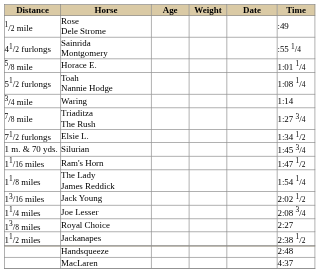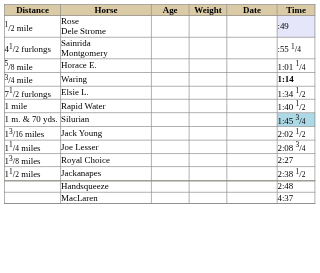 <table class = "sortable" | border="1" cellpadding="0" style="border-collapse: collapse; font-size:90%">
 <tr bgcolor="#DACAA5" align="center">
 <td width="90px"><strong>Distance</strong><br></td>
 <td width="145px"><strong>Horse</strong><br></td>
 <td width="60px"><strong>Age</strong><br></td>
 <td width="60px"><strong>Weight</strong><br></td>
 <td width="80px"><strong>Date</strong><br></td>
 <td width="60px"><strong>Time</strong><br></td>
 </tr>
 <tr>
 <td><sup>1</sup>/<small>2</small> mile</td>
 <td>Rose<br>Dele Strome</td>
 <td></td>
 <td></td>
 <td></td>
-<td>:49</td>
+<td style="background: lavender;">:49</td>
 </tr>
 <tr>
 <td>4<sup>1</sup>/<small>2</small> furlongs</td>
 <td>Sainrida<br>Montgomery</td>
 <td></td>
 <td></td>
 <td></td>
 <td>:55 <sup>1</sup>/<small>4</small></td>
 </tr>
 <tr>
 <td><sup>5</sup>/<small>8</small> mile</td>
 <td>Horace E.</td>
 <td></td>
 <td></td>
 <td></td>
 <td>1:01 <sup>1</sup>/<small>4</small></td>
 </tr>
 <tr>
-<td>5<sup>1</sup>/<small>2</small> furlongs</td>
-<td>Toah<br>Nannie Hodge</td>
-<td></td>
-<td></td>
-<td></td>
-<td>1:08 <sup>1</sup>/<small>4</small></td>
-</tr>
-<tr>
 <td><sup>3</sup>/<small>4</small> mile</td>
 <td>Waring</td>
 <td></td>
 <td></td>
 <td></td>
-<td>1:14</td>
-</tr>
-<tr>
-<td><sup>7</sup>/<small>8</small> mile</td>
-<td>Triaditza<br>The Rush</td>
-<td></td>
-<td></td>
-<td></td>
-<td>1:27 <sup>3</sup>/<small>4</small></td>
+<td><strong>1:14</strong></td>
 </tr>
 <tr>
 <td>7<sup>1</sup>/<small>2</small> furlongs</td>
 <td>Elsie L.</td>
 <td></td>
 <td></td>
 <td></td>
 <td>1:34 <sup>1</sup>/<small>2</small></td>
 </tr>
 <tr>
+<td>1 mile</td>
+<td>Rapid Water</td>
+<td></td>
+<td></td>
+<td></td>
+<td>1:40 <sup>1</sup>/<small>2</small></td>
+</tr>
+<tr>
 <td>1 m. & 70 yds.</td>
 <td>Silurian</td>
 <td></td>
 <td></td>
 <td></td>
-<td>1:45 <sup>3</sup>/<small>4</small></td>
-</tr>
-<tr>
-<td>1<sup>1</sup>/<small>16</small> miles</td>
-<td>Ram's Horn</td>
-<td></td>
-<td></td>
-<td></td>
-<td>1:47 <sup>1</sup>/<small>2</small></td>
-</tr>
-<tr>
-<td>1<sup>1</sup>/<small>8</small> miles</td>
-<td>The Lady<br>James Reddick</td>
-<td></td>
-<td></td>
-<td></td>
-<td>1:54 <sup>1</sup>/<small>4</small></td>
+<td style="background: lightblue;">1:45 <sup>3</sup>/<small>4</small></td>
 </tr>
 <tr>
 <td>1<sup>3</sup>/<small>16</small> miles</td>
 <td>Jack Young</td>
 <td></td>
 <td></td>
 <td></td>
 <td>2:02 <sup>1</sup>/<small>2</small></td>
 </tr>
 <tr>
 <td>1<sup>1</sup>/<small>4</small> miles</td>
 <td>Joe Lesser</td>
 <td></td>
 <td></td>
 <td></td>
 <td>2:08 <sup>3</sup>/<small>4</small></td>
 </tr>
 <tr>
 <td>1<sup>3</sup>/<small>8</small> miles</td>
 <td>Royal Choice</td>
 <td></td>
 <td></td>
 <td></td>
 <td>2:27</td>
 </tr>
 <tr>
 <td>1<sup>1</sup>/<small>2</small> miles</td>
 <td>Jackanapes</td>
 <td></td>
 <td></td>
 <td></td>
 <td>2:38 <sup>1</sup>/<small>2</small></td>
 </tr>
 <tr>
 <td bgcolor="#dacaa5" colspan="6"></td>
 </tr>
 <tr>
 <td></td>
 <td>Handsqueeze</td>
 <td></td>
 <td></td>
 <td></td>
 <td>2:48</td>
 </tr>
 <tr>
 <td></td>
 <td>MacLaren</td>
 <td></td>
 <td></td>
 <td></td>
 <td>4:37</td>
 </tr>
 <tr>
 </tr>
 </table>
